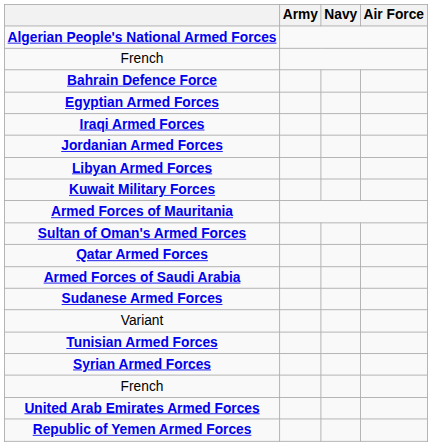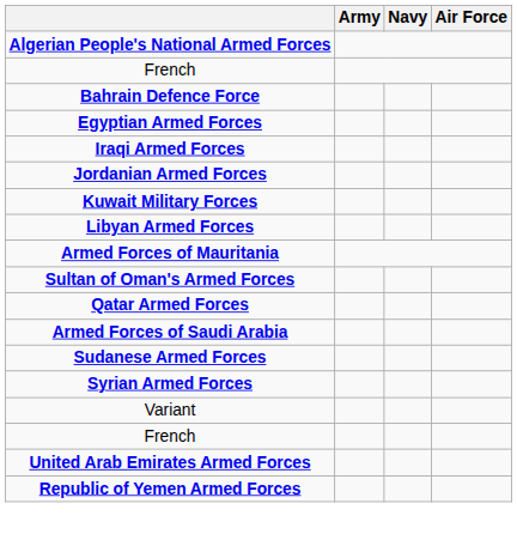 <table class="wikitable plainrowheaders" style="text-align:center;" border="1">
 <tr>
 <th></th>
 <th>Army</th>
 <th>Navy</th>
 <th>Air Force</th>
 </tr>
 <tr>
 <td><strong><a href='#'>Algerian People's National Armed Forces</a></strong></td>
 <td colspan=3></td>
 </tr>
 <tr>
 <td>French</td>
 <td colspan=3></td>
 </tr>
 <tr>
 <td><strong><a href='#'>Bahrain Defence Force</a></strong></td>
 <td></td>
 <td></td>
 <td></td>
 </tr>
 <tr>
 <td><strong><a href='#'>Egyptian Armed Forces</a></strong></td>
 <td></td>
 <td></td>
 <td></td>
 </tr>
 <tr>
 <td><strong><a href='#'>Iraqi Armed Forces</a></strong></td>
 <td></td>
 <td></td>
 <td></td>
 </tr>
 <tr>
 <td><strong><a href='#'>Jordanian Armed Forces</a></strong></td>
 <td></td>
 <td></td>
 <td></td>
 </tr>
 <tr>
-<td><strong><a href='#'>Libyan Armed Forces</a></strong></td>
+<td><strong><a href='#'>Kuwait Military Forces</a></strong></td>
 <td></td>
 <td></td>
 <td></td>
 </tr>
 <tr>
-<td><strong><a href='#'>Kuwait Military Forces</a></strong></td>
+<td><strong><a href='#'>Libyan Armed Forces</a></strong></td>
 <td></td>
 <td></td>
 <td></td>
 </tr>
 <tr>
 <td><strong><a href='#'>Armed Forces of Mauritania</a></strong></td>
 <td colspan=3></td>
 </tr>
 <tr>
 <td><strong><a href='#'>Sultan of Oman's Armed Forces</a></strong></td>
 <td></td>
 <td></td>
 <td></td>
 </tr>
 <tr>
 <td><strong><a href='#'>Qatar Armed Forces</a></strong></td>
 <td></td>
 <td></td>
 <td></td>
 </tr>
 <tr>
 <td><strong><a href='#'>Armed Forces of Saudi Arabia</a></strong></td>
 <td></td>
 <td></td>
 <td></td>
 </tr>
 <tr>
 <td><strong><a href='#'>Sudanese Armed Forces</a></strong></td>
 <td></td>
 <td></td>
 <td></td>
 </tr>
 <tr>
-<td>Variant</td>
-<td></td>
-<td><br></td>
-<td></td>
-</tr>
-<tr>
-<td><strong><a href='#'>Tunisian Armed Forces</a></strong></td>
+<td><strong><a href='#'>Syrian Armed Forces</a></strong></td>
 <td></td>
 <td></td>
 <td></td>
 </tr>
 <tr>
-<td><strong><a href='#'>Syrian Armed Forces</a></strong></td>
+<td>Variant</td>
 <td></td>
-<td></td>
+<td><br></td>
 <td></td>
 </tr>
 <tr>
 <td>French</td>
 <td></td>
 <td></td>
 <td></td>
 </tr>
 <tr>
 <td><strong><a href='#'>United Arab Emirates Armed Forces</a></strong></td>
 <td></td>
 <td></td>
 <td></td>
 </tr>
 <tr>
 <td><strong><a href='#'>Republic of Yemen Armed Forces</a></strong></td>
 <td></td>
 <td></td>
 <td></td>
 </tr>
 </table>
